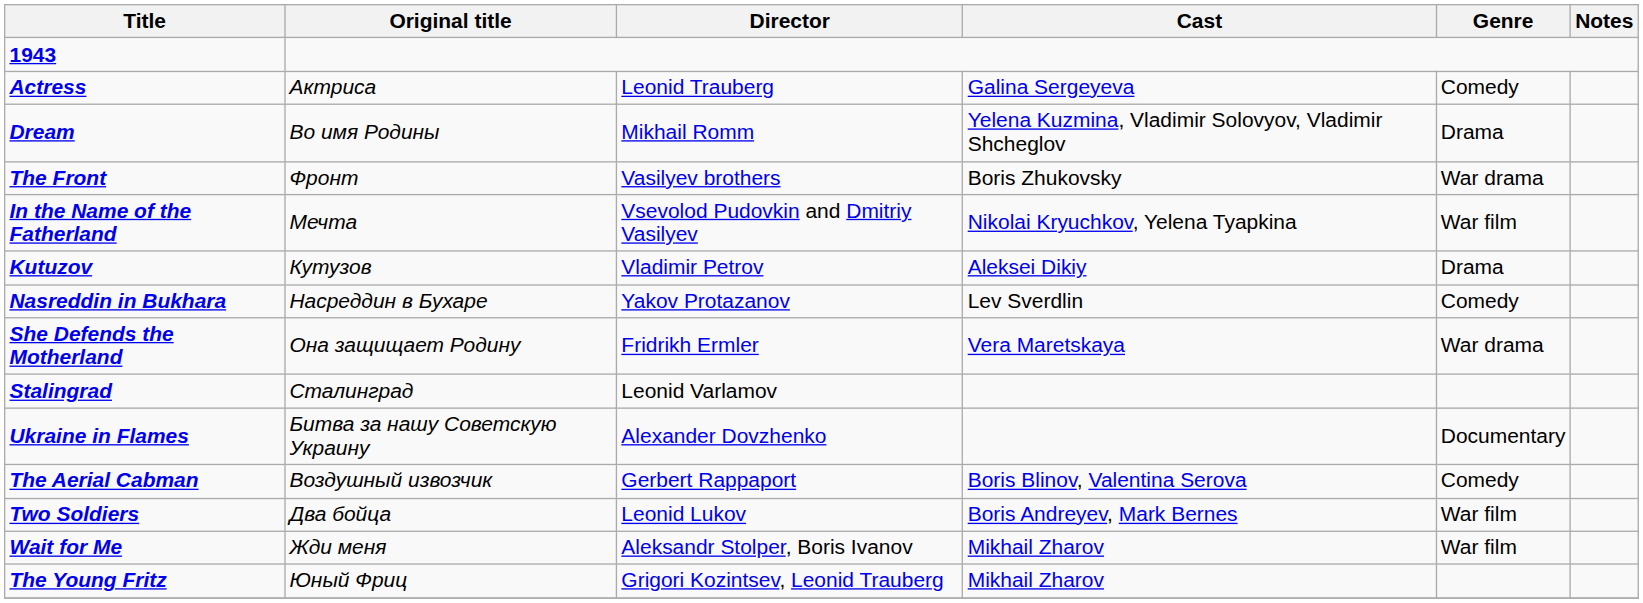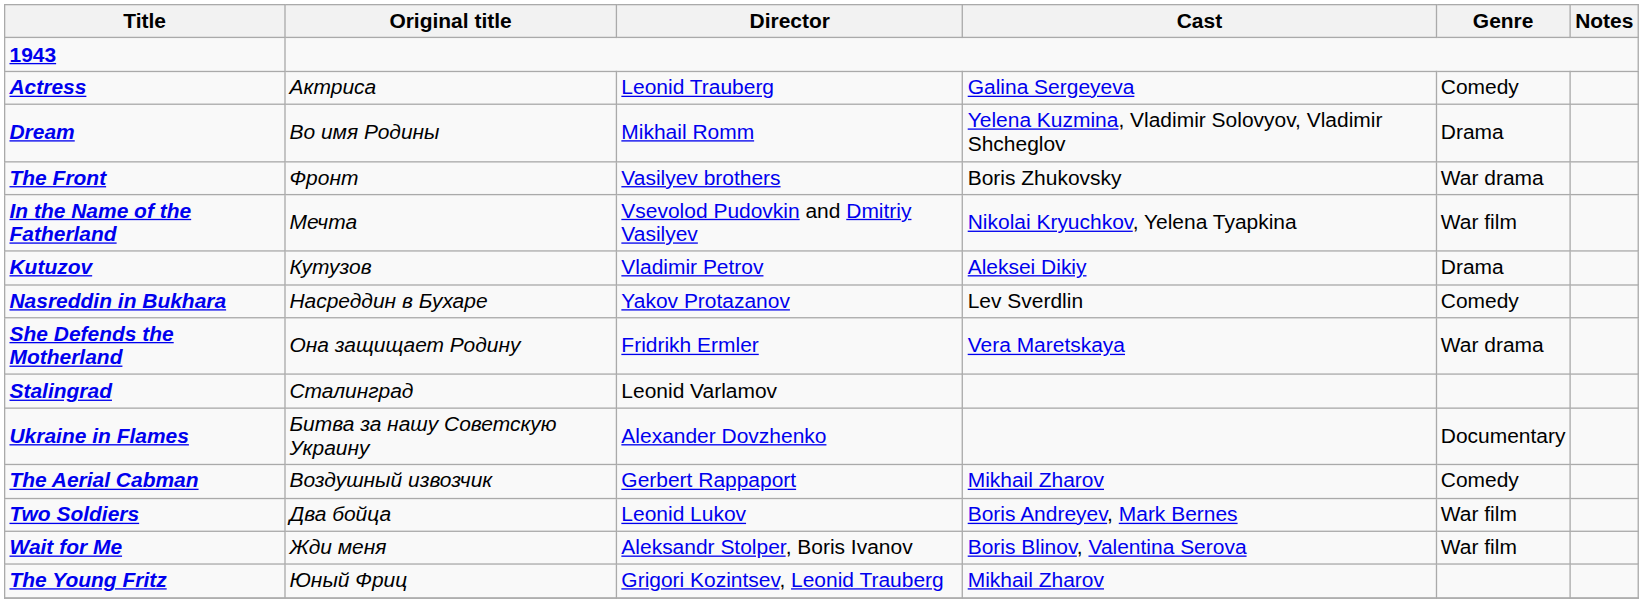 <table class="wikitable">
 <tr>
 <th>Title</th>
 <th>Original title</th>
 <th>Director</th>
 <th>Cast</th>
 <th>Genre</th>
 <th>Notes</th>
 </tr>
 <tr>
 <td><strong><a href='#'>1943</a></strong></td>
 </tr>
 <tr>
 <td><strong><em><a href='#'>Actress</a></em></strong></td>
 <td><em>Актриса</em></td>
 <td><a href='#'>Leonid Trauberg</a></td>
 <td><a href='#'>Galina Sergeyeva</a></td>
 <td>Comedy</td>
 <td></td>
 </tr>
 <tr>
 <td><strong><em><a href='#'>Dream</a></em></strong></td>
 <td><em>Во имя Родины</em></td>
 <td><a href='#'>Mikhail Romm</a></td>
 <td><a href='#'>Yelena Kuzmina</a>, Vladimir Solovyov, Vladimir Shcheglov</td>
 <td>Drama</td>
 <td></td>
 </tr>
 <tr>
 <td><strong><em><a href='#'>The Front</a></em></strong></td>
 <td><em>Фронт</em></td>
 <td><a href='#'>Vasilyev brothers</a></td>
 <td>Boris Zhukovsky</td>
 <td>War drama</td>
 <td></td>
 </tr>
 <tr>
 <td><strong><em><a href='#'>In the Name of the Fatherland</a></em></strong></td>
 <td><em>Мечта</em></td>
 <td><a href='#'>Vsevolod Pudovkin</a> and <a href='#'>Dmitriy Vasilyev</a></td>
 <td><a href='#'>Nikolai Kryuchkov</a>, Yelena Tyapkina</td>
 <td>War film</td>
 <td></td>
 </tr>
 <tr>
 <td><strong><em><a href='#'>Kutuzov</a></em></strong></td>
 <td><em>Кутузов</em></td>
 <td><a href='#'>Vladimir Petrov</a></td>
 <td><a href='#'>Aleksei Dikiy</a></td>
 <td>Drama</td>
 <td></td>
 </tr>
 <tr>
 <td><strong><em><a href='#'>Nasreddin in Bukhara</a></em></strong></td>
 <td><em>Насреддин в Бухаре</em></td>
 <td><a href='#'>Yakov Protazanov</a></td>
 <td>Lev Sverdlin</td>
 <td>Comedy</td>
 <td></td>
 </tr>
 <tr>
 <td><strong><em><a href='#'>She Defends the Motherland</a></em></strong></td>
 <td><em>Она защищает Родину</em></td>
 <td><a href='#'>Fridrikh Ermler</a></td>
 <td><a href='#'>Vera Maretskaya</a></td>
 <td>War drama</td>
 <td></td>
 </tr>
 <tr>
 <td><strong><em><a href='#'>Stalingrad</a></em></strong></td>
 <td><em>Сталинград</em></td>
 <td>Leonid Varlamov</td>
 <td></td>
 <td></td>
 <td></td>
 </tr>
 <tr>
 <td><strong><em><a href='#'>Ukraine in Flames</a></em></strong></td>
 <td><em>Битва за нашу Советскую Украину</em></td>
 <td><a href='#'>Alexander Dovzhenko</a></td>
 <td></td>
 <td>Documentary</td>
 <td></td>
 </tr>
 <tr>
 <td><strong><em><a href='#'>The Aerial Cabman</a></em></strong></td>
 <td><em>Воздушный извозчик</em></td>
 <td><a href='#'>Gerbert Rappaport</a></td>
-<td><a href='#'>Boris Blinov</a>, <a href='#'>Valentina Serova</a></td>
+<td><a href='#'>Mikhail Zharov</a></td>
 <td>Comedy</td>
 <td></td>
 </tr>
 <tr>
 <td><strong><em><a href='#'>Two Soldiers</a></em></strong></td>
 <td><em>Два бойца</em></td>
 <td><a href='#'>Leonid Lukov</a></td>
 <td><a href='#'>Boris Andreyev</a>, <a href='#'>Mark Bernes</a></td>
 <td>War film</td>
 <td></td>
 </tr>
 <tr>
 <td><strong><em><a href='#'>Wait for Me</a></em></strong></td>
 <td><em>Жди меня</em></td>
 <td><a href='#'>Aleksandr Stolper</a>, Boris Ivanov</td>
-<td><a href='#'>Mikhail Zharov</a></td>
+<td><a href='#'>Boris Blinov</a>, <a href='#'>Valentina Serova</a></td>
 <td>War film</td>
 <td></td>
 </tr>
 <tr>
 <td><strong><em><a href='#'>The Young Fritz</a></em></strong></td>
 <td><em>Юный Фриц</em></td>
 <td><a href='#'>Grigori Kozintsev</a>, <a href='#'>Leonid Trauberg</a></td>
 <td><a href='#'>Mikhail Zharov</a></td>
 <td></td>
 <td></td>
 </tr>
 <tr>
 </tr>
 </table>
